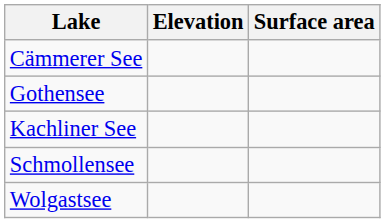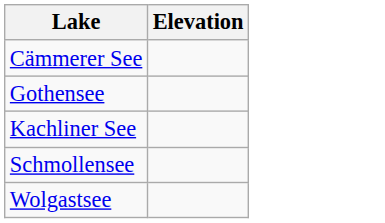 <table class="wikitable sortable">
 <tr>
 <th>Lake</th>
 <th>Elevation</th>
-<th>Surface area</th>
 </tr>
 <tr>
 <td><a href='#'>Cämmerer See</a></td>
-<td></td>
 <td></td>
 </tr>
 <tr>
 <td><a href='#'>Gothensee</a></td>
 <td></td>
-<td></td>
 </tr>
 <tr>
 <td><a href='#'>Kachliner See</a></td>
-<td></td>
 <td></td>
 </tr>
 <tr>
 <td><a href='#'>Schmollensee</a></td>
 <td></td>
-<td></td>
 </tr>
 <tr>
 <td><a href='#'>Wolgastsee</a></td>
 <td></td>
-<td></td>
 </tr>
 </table>
